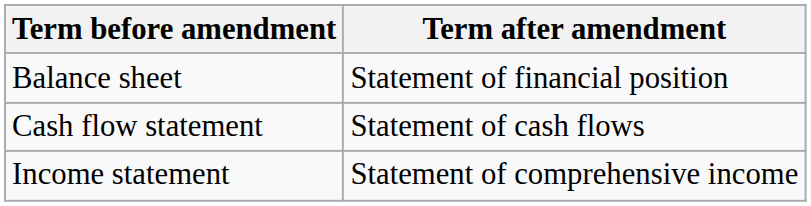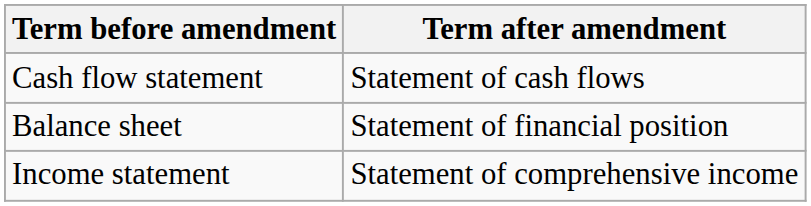 <table class="wikitable">
 <tr>
 <th>Term before amendment</th>
 <th>Term after amendment</th>
 </tr>
 <tr>
+<td>Cash flow statement</td>
+<td>Statement of cash flows</td>
+</tr>
+<tr>
 <td>Balance sheet</td>
 <td>Statement of financial position</td>
-</tr>
-<tr>
-<td>Cash flow statement</td>
-<td>Statement of cash flows</td>
 </tr>
 <tr>
 <td>Income statement</td>
 <td>Statement of comprehensive income</td>
 </tr>
 </table>
